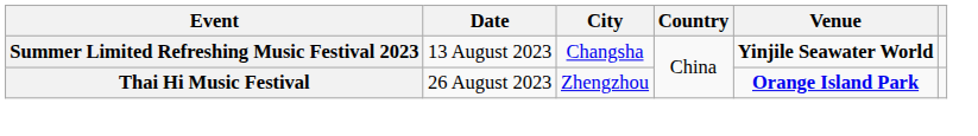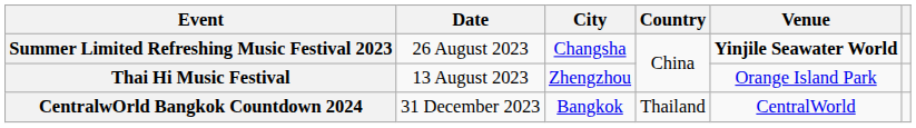 <table class="wikitable sortable plainrowheaders" style="text-align:center;">
 <tr>
 <th scope="col">Event</th>
 <th scope="col">Date</th>
 <th scope="col">City</th>
 <th scope="col">Country</th>
 <th scope="col">Venue</th>
 <th scope="col" class="unsortable"></th>
 </tr>
 <tr>
 <th scope="row">Summer Limited Refreshing Music Festival 2023</th>
-<td>13 August 2023</td>
+<td>26 August 2023</td>
 <td><a href='#'>Changsha</a></td>
 <td rowspan="2">China</td>
 <td><strong>Yinjile Seawater World</strong></td>
 <td></td>
 </tr>
 <tr>
 <th scope="row">Thai Hi Music Festival</th>
-<td>26 August 2023</td>
+<td>13 August 2023</td>
 <td><a href='#'>Zhengzhou</a></td>
-<td><strong><a href='#'>Orange Island Park</a></strong></td>
+<td><a href='#'>Orange Island Park</a></td>
+<td></td>
+</tr>
+<tr>
+<th scope="row">CentralwOrld Bangkok Countdown 2024</th>
+<td>31 December 2023</td>
+<td><a href='#'>Bangkok</a></td>
+<td>Thailand</td>
+<td><a href='#'>CentralWorld</a></td>
 <td></td>
 </tr>
 </table>
